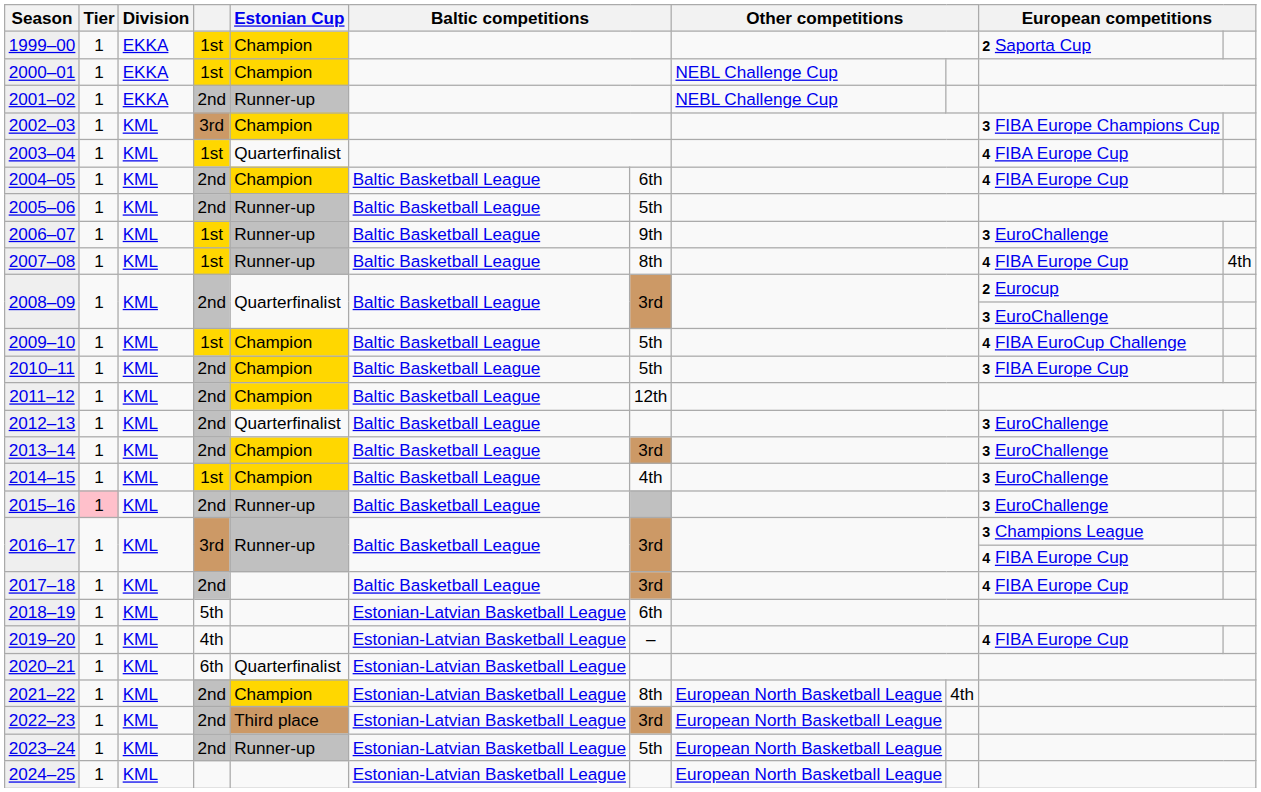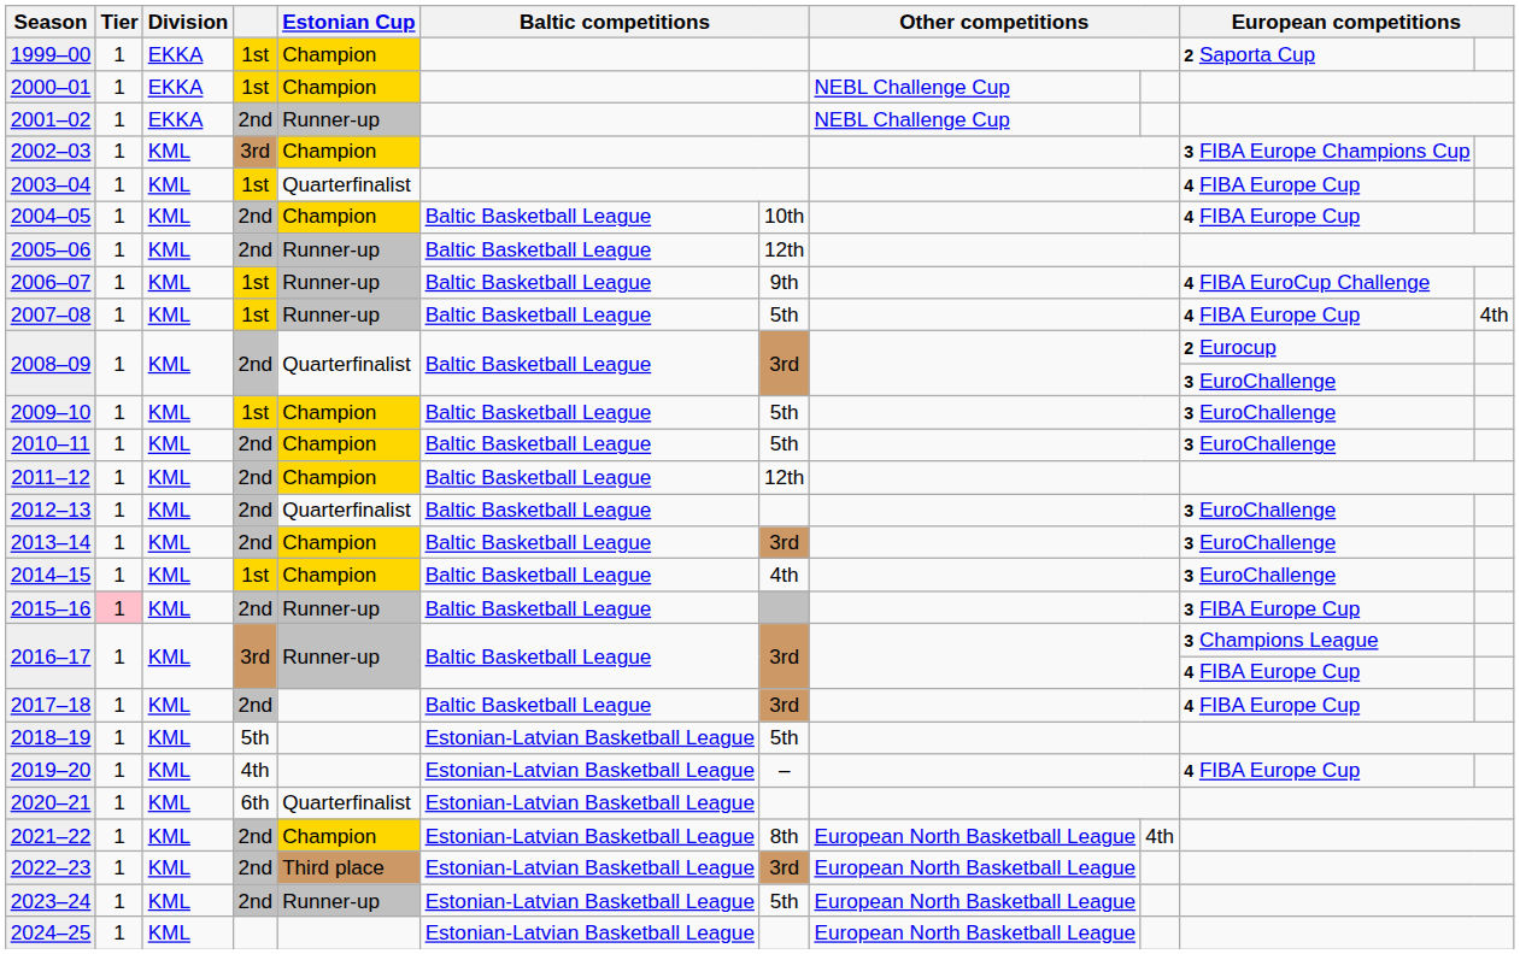 <table class="wikitable" style="font-size:85%; text-align:center">
 <tr>
 <th>Season</th>
 <th>Tier</th>
 <th>Division</th>
 <th></th>
 <th><a href='#'>Estonian Cup</a></th>
 <th colspan=2>Baltic competitions</th>
 <th colspan=2>Other competitions</th>
 <th colspan=2>European competitions</th>
 </tr>
 <tr>
 <td bgcolor=#efefef><a href='#'>1999–00</a></td>
 <td>1</td>
 <td align=left><a href='#'>EKKA</a></td>
 <td bgcolor=gold>1st</td>
 <td align=left bgcolor=gold>Champion</td>
 <td colspan=2></td>
 <td colspan=2></td>
 <td align=left><small><strong>2</strong></small> <a href='#'>Saporta Cup</a></td>
 <td></td>
 </tr>
 <tr>
 <td bgcolor=#efefef><a href='#'>2000–01</a></td>
 <td>1</td>
 <td align=left><a href='#'>EKKA</a></td>
 <td bgcolor=gold>1st</td>
 <td align=left bgcolor=gold>Champion</td>
 <td colspan=2></td>
 <td align=left><a href='#'>NEBL Challenge Cup</a></td>
 <td></td>
 <td colspan=2></td>
 </tr>
 <tr>
 <td bgcolor=#efefef><a href='#'>2001–02</a></td>
 <td>1</td>
 <td align=left><a href='#'>EKKA</a></td>
 <td bgcolor=silver>2nd</td>
 <td align=left bgcolor=silver>Runner-up</td>
 <td colspan=2></td>
 <td align=left><a href='#'>NEBL Challenge Cup</a></td>
 <td></td>
 <td colspan=2></td>
 </tr>
 <tr>
 <td bgcolor=#efefef><a href='#'>2002–03</a></td>
 <td>1</td>
 <td align=left><a href='#'>KML</a></td>
 <td bgcolor=#cc9966>3rd</td>
 <td align=left bgcolor=gold>Champion</td>
 <td colspan=2></td>
 <td colspan=2></td>
 <td align=left><small><strong>3</strong></small> <a href='#'>FIBA Europe Champions Cup</a></td>
 <td></td>
 </tr>
 <tr>
 <td bgcolor=#efefef><a href='#'>2003–04</a></td>
 <td>1</td>
 <td align=left><a href='#'>KML</a></td>
 <td bgcolor=gold>1st</td>
 <td align=left>Quarterfinalist</td>
 <td colspan=2></td>
 <td colspan=2></td>
 <td align=left><small><strong>4</strong></small> <a href='#'>FIBA Europe Cup</a></td>
 <td></td>
 </tr>
 <tr>
 <td bgcolor=#efefef><a href='#'>2004–05</a></td>
 <td>1</td>
 <td align=left><a href='#'>KML</a></td>
 <td bgcolor=silver>2nd</td>
 <td align=left bgcolor=gold>Champion</td>
 <td align=left><a href='#'>Baltic Basketball League</a></td>
-<td>6th</td>
+<td>10th</td>
 <td colspan=2></td>
 <td align=left><small><strong>4</strong></small> <a href='#'>FIBA Europe Cup</a></td>
 <td></td>
 </tr>
 <tr>
 <td bgcolor=#efefef><a href='#'>2005–06</a></td>
 <td>1</td>
 <td align=left><a href='#'>KML</a></td>
 <td bgcolor=silver>2nd</td>
 <td align=left bgcolor=silver>Runner-up</td>
 <td align=left><a href='#'>Baltic Basketball League</a></td>
-<td>5th</td>
+<td>12th</td>
 <td colspan=2></td>
 <td colspan=2></td>
 </tr>
 <tr>
 <td bgcolor=#efefef><a href='#'>2006–07</a></td>
 <td>1</td>
 <td align=left><a href='#'>KML</a></td>
 <td bgcolor=gold>1st</td>
 <td align=left bgcolor=silver>Runner-up</td>
 <td align=left><a href='#'>Baltic Basketball League</a></td>
 <td>9th</td>
 <td colspan=2></td>
-<td align=left><small><strong>3</strong></small> <a href='#'>EuroChallenge</a></td>
+<td align=left><small><strong>4</strong></small> <a href='#'>FIBA EuroCup Challenge</a></td>
 <td></td>
 </tr>
 <tr>
 <td bgcolor=#efefef><a href='#'>2007–08</a></td>
 <td>1</td>
 <td align=left><a href='#'>KML</a></td>
 <td bgcolor=gold>1st</td>
 <td align=left bgcolor=silver>Runner-up</td>
 <td align=left><a href='#'>Baltic Basketball League</a></td>
-<td>8th</td>
+<td>5th</td>
 <td colspan=2></td>
 <td align=left><small><strong>4</strong></small> <a href='#'>FIBA Europe Cup</a></td>
 <td>4th</td>
 </tr>
 <tr>
 <td rowspan=2 bgcolor=#efefef><a href='#'>2008–09</a></td>
 <td rowspan=2>1</td>
 <td rowspan=2 align=left><a href='#'>KML</a></td>
 <td rowspan=2 bgcolor=silver>2nd</td>
 <td rowspan=2 align=left>Quarterfinalist</td>
 <td rowspan=2 align=left><a href='#'>Baltic Basketball League</a></td>
 <td rowspan=2 bgcolor=#cc9966>3rd</td>
 <td rowspan=2 colspan=2></td>
 <td align=left><small><strong>2</strong></small> <a href='#'>Eurocup</a></td>
 <td></td>
 </tr>
 <tr>
 <td align=left><small><strong>3</strong></small> <a href='#'>EuroChallenge</a></td>
 <td></td>
 </tr>
 <tr>
 <td bgcolor=#efefef><a href='#'>2009–10</a></td>
 <td>1</td>
 <td align=left><a href='#'>KML</a></td>
 <td bgcolor=gold>1st</td>
 <td align=left bgcolor=gold>Champion</td>
 <td align=left><a href='#'>Baltic Basketball League</a></td>
 <td>5th</td>
 <td colspan=2></td>
-<td align=left><small><strong>4</strong></small> <a href='#'>FIBA EuroCup Challenge</a></td>
+<td align=left><small><strong>3</strong></small> <a href='#'>EuroChallenge</a></td>
 <td></td>
 </tr>
 <tr>
 <td bgcolor=#efefef><a href='#'>2010–11</a></td>
 <td>1</td>
 <td align=left><a href='#'>KML</a></td>
 <td bgcolor=silver>2nd</td>
 <td align=left bgcolor=gold>Champion</td>
 <td align=left><a href='#'>Baltic Basketball League</a></td>
 <td>5th</td>
 <td colspan=2></td>
-<td align=left><small><strong>3</strong></small> <a href='#'>FIBA Europe Cup</a></td>
+<td align=left><small><strong>3</strong></small> <a href='#'>EuroChallenge</a></td>
 <td></td>
 </tr>
 <tr>
 <td bgcolor=#efefef><a href='#'>2011–12</a></td>
 <td>1</td>
 <td align=left><a href='#'>KML</a></td>
 <td bgcolor=silver>2nd</td>
 <td align=left bgcolor=gold>Champion</td>
 <td align=left><a href='#'>Baltic Basketball League</a></td>
 <td>12th</td>
 <td colspan=2></td>
 <td colspan=2></td>
 </tr>
 <tr>
 <td bgcolor=#efefef><a href='#'>2012–13</a></td>
 <td>1</td>
 <td align=left><a href='#'>KML</a></td>
 <td bgcolor=silver>2nd</td>
 <td align=left>Quarterfinalist</td>
 <td align=left><a href='#'>Baltic Basketball League</a></td>
 <td></td>
 <td colspan=2></td>
 <td align=left><small><strong>3</strong></small> <a href='#'>EuroChallenge</a></td>
 <td></td>
 </tr>
 <tr>
 <td bgcolor=#efefef><a href='#'>2013–14</a></td>
 <td>1</td>
 <td align=left><a href='#'>KML</a></td>
 <td bgcolor=silver>2nd</td>
 <td align=left bgcolor=gold>Champion</td>
 <td align=left><a href='#'>Baltic Basketball League</a></td>
 <td bgcolor=#cc9966>3rd</td>
 <td colspan=2></td>
 <td align=left><small><strong>3</strong></small> <a href='#'>EuroChallenge</a></td>
 <td></td>
 </tr>
 <tr>
 <td bgcolor=#efefef><a href='#'>2014–15</a></td>
 <td>1</td>
 <td align=left><a href='#'>KML</a></td>
 <td bgcolor=gold>1st</td>
 <td align=left bgcolor=gold>Champion</td>
 <td align=left><a href='#'>Baltic Basketball League</a></td>
 <td>4th</td>
 <td colspan=2></td>
 <td align=left><small><strong>3</strong></small> <a href='#'>EuroChallenge</a></td>
 <td></td>
 </tr>
 <tr>
 <td bgcolor=#efefef><a href='#'>2015–16</a></td>
 <td style="background: pink;">1</td>
 <td align=left><a href='#'>KML</a></td>
 <td bgcolor=silver>2nd</td>
 <td align=left bgcolor=silver>Runner-up</td>
 <td align=left><a href='#'>Baltic Basketball League</a></td>
 <td bgcolor=silver></td>
 <td colspan=2></td>
-<td align=left><small><strong>3</strong></small> <a href='#'>EuroChallenge</a></td>
+<td align=left><small><strong>3</strong></small> <a href='#'>FIBA Europe Cup</a></td>
 <td></td>
 </tr>
 <tr>
 <td rowspan=2 bgcolor=#efefef><a href='#'>2016–17</a></td>
 <td rowspan=2>1</td>
 <td rowspan=2 align=left><a href='#'>KML</a></td>
 <td rowspan=2 bgcolor=#cc9966>3rd</td>
 <td rowspan=2 align=left bgcolor=silver>Runner-up</td>
 <td rowspan=2 align=left><a href='#'>Baltic Basketball League</a></td>
 <td rowspan=2 bgcolor=#cc9966>3rd</td>
 <td rowspan=2 colspan=2></td>
 <td align=left><small><strong>3</strong></small> <a href='#'>Champions League</a></td>
 <td></td>
 </tr>
 <tr>
 <td align=left><small><strong>4</strong></small> <a href='#'>FIBA Europe Cup</a></td>
 <td></td>
 </tr>
 <tr>
 <td bgcolor=#efefef><a href='#'>2017–18</a></td>
 <td>1</td>
 <td align=left><a href='#'>KML</a></td>
 <td bgcolor=silver>2nd</td>
 <td></td>
 <td align=left><a href='#'>Baltic Basketball League</a></td>
 <td bgcolor=#cc9966>3rd</td>
 <td colspan=2></td>
 <td align=left><small><strong>4</strong></small> <a href='#'>FIBA Europe Cup</a></td>
 <td></td>
 </tr>
 <tr>
 <td bgcolor=#efefef><a href='#'>2018–19</a></td>
 <td>1</td>
 <td align=left><a href='#'>KML</a></td>
 <td>5th</td>
 <td></td>
 <td align=left><a href='#'>Estonian-Latvian Basketball League</a></td>
-<td>6th</td>
+<td>5th</td>
 <td colspan=2></td>
 <td colspan=2></td>
 </tr>
 <tr>
 <td bgcolor=#efefef><a href='#'>2019–20</a></td>
 <td>1</td>
 <td align=left><a href='#'>KML</a></td>
 <td>4th</td>
 <td></td>
 <td align=left><a href='#'>Estonian-Latvian Basketball League</a></td>
 <td>–</td>
 <td colspan=2></td>
 <td align=left><small><strong>4</strong></small> <a href='#'>FIBA Europe Cup</a></td>
 <td></td>
 </tr>
 <tr>
 <td bgcolor=#efefef><a href='#'>2020–21</a></td>
 <td>1</td>
 <td align=left><a href='#'>KML</a></td>
 <td>6th</td>
 <td align=left>Quarterfinalist</td>
 <td align=left><a href='#'>Estonian-Latvian Basketball League</a></td>
 <td></td>
 <td colspan=2></td>
 <td colspan=2></td>
 </tr>
 <tr>
 <td bgcolor=#efefef><a href='#'>2021–22</a></td>
 <td>1</td>
 <td align=left><a href='#'>KML</a></td>
 <td bgcolor=silver>2nd</td>
 <td align=left bgcolor=gold>Champion</td>
 <td align=left><a href='#'>Estonian-Latvian Basketball League</a></td>
 <td>8th</td>
 <td align=left><a href='#'>European North Basketball League</a></td>
 <td>4th</td>
 <td colspan=2></td>
 </tr>
 <tr>
 <td bgcolor=#efefef><a href='#'>2022–23</a></td>
 <td>1</td>
 <td align=left><a href='#'>KML</a></td>
 <td bgcolor=silver>2nd</td>
 <td align=left bgcolor=#cc9966>Third place</td>
 <td align=left><a href='#'>Estonian-Latvian Basketball League</a></td>
 <td bgcolor=#cc9966>3rd</td>
 <td align=left><a href='#'>European North Basketball League</a></td>
 <td></td>
 <td colspan=2></td>
 </tr>
 <tr>
 <td bgcolor=#efefef><a href='#'>2023–24</a></td>
 <td>1</td>
 <td align=left><a href='#'>KML</a></td>
 <td bgcolor=silver>2nd</td>
 <td align=left bgcolor=silver>Runner-up</td>
 <td align=left><a href='#'>Estonian-Latvian Basketball League</a></td>
 <td>5th</td>
 <td align=left><a href='#'>European North Basketball League</a></td>
 <td></td>
 <td colspan=2></td>
 </tr>
 <tr>
 <td bgcolor=#efefef><a href='#'>2024–25</a></td>
 <td>1</td>
 <td align=left><a href='#'>KML</a></td>
 <td></td>
 <td></td>
 <td align=left><a href='#'>Estonian-Latvian Basketball League</a></td>
 <td></td>
 <td align=left><a href='#'>European North Basketball League</a></td>
 <td></td>
 <td colspan=2></td>
 </tr>
 </table>
